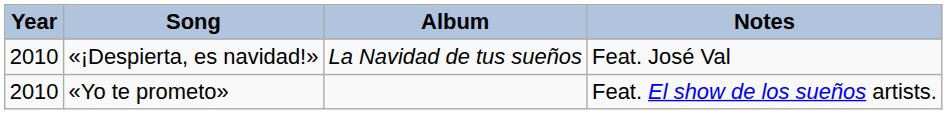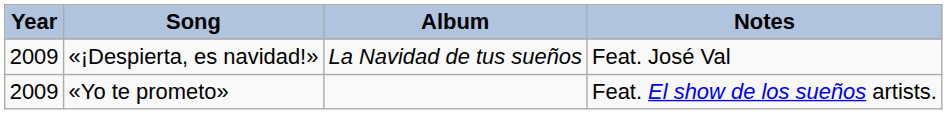 <table class="wikitable">
 <tr>
 <th style="background:#B0C4DE;">Year</th>
 <th style="background:#B0C4DE;">Song</th>
 <th style="background:#B0C4DE;">Album</th>
 <th style="background:#B0C4DE;">Notes</th>
 </tr>
 <tr>
-<td>2010</td>
+<td>2009</td>
 <td>«¡Despierta, es navidad!»</td>
 <td><em>La Navidad de tus sueños</em></td>
 <td>Feat. José Val</td>
 </tr>
 <tr>
-<td>2010</td>
+<td>2009</td>
 <td>«Yo te prometo»</td>
 <td></td>
 <td>Feat. <em><a href='#'>El show de los sueños</a></em> artists.</td>
 </tr>
 </table>
